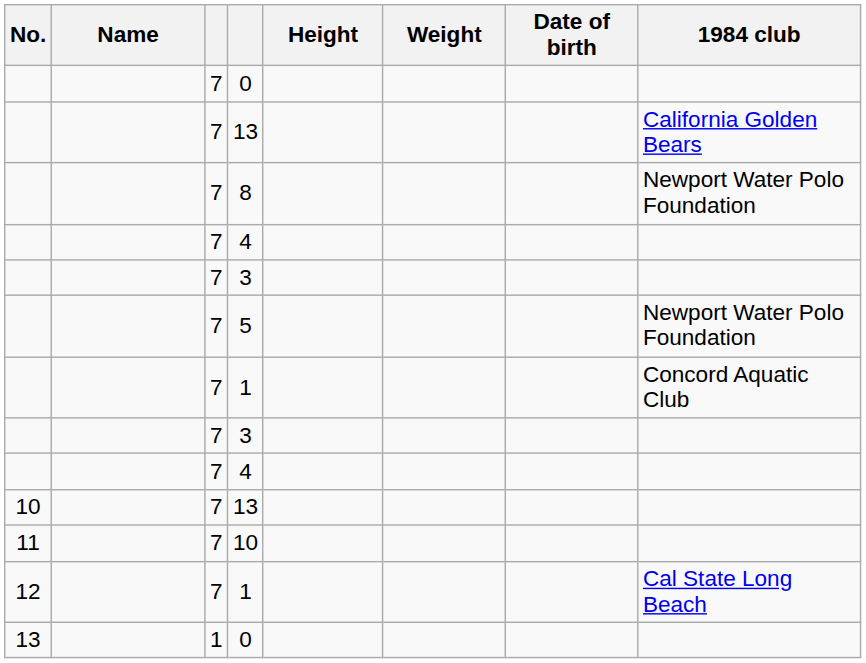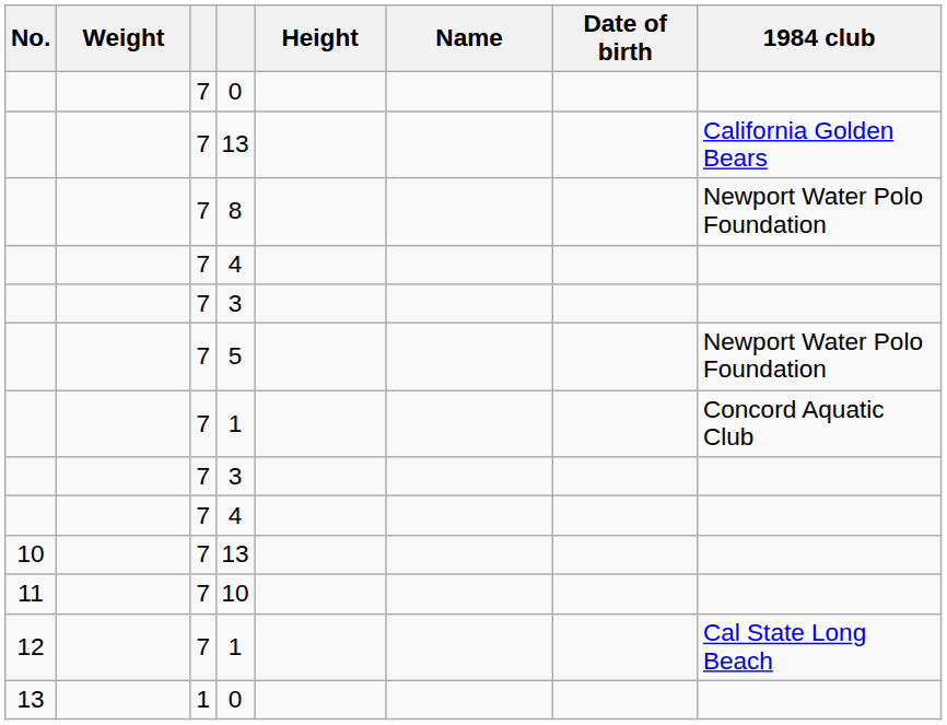 <table class="wikitable sortable" style="text-align:center;">
 <tr>
 <th>No.</th>
-<th style="width:15em">Name</th>
+<th style="width:9em">Weight</th>
 <th></th>
 <th></th>
 <th style="width:9em">Height</th>
-<th style="width:9em">Weight</th>
+<th style="width:15em">Name</th>
 <th style="width:13em">Date of birth</th>
 <th style="width:20em">1984 club</th>
 </tr>
 <tr>
 <td></td>
-<td align=left></td>
+<td></td>
 <td>7</td>
 <td>0</td>
 <td></td>
-<td></td>
+<td align=left></td>
 <td align=right></td>
 <td align=left></td>
 </tr>
 <tr>
 <td></td>
-<td align=left></td>
+<td></td>
 <td>7</td>
 <td>13</td>
 <td></td>
-<td></td>
+<td align=left></td>
 <td align=right></td>
 <td align=left> <a href='#'>California Golden Bears</a></td>
 </tr>
 <tr>
 <td></td>
-<td align=left></td>
+<td></td>
 <td>7</td>
 <td>8</td>
 <td></td>
-<td></td>
+<td align=left></td>
 <td align=right></td>
 <td align=left> Newport Water Polo Foundation</td>
 </tr>
 <tr>
 <td></td>
-<td align=left></td>
+<td></td>
 <td>7</td>
 <td>4</td>
 <td></td>
-<td></td>
+<td align=left></td>
 <td align=right></td>
 <td align=left></td>
 </tr>
 <tr>
 <td></td>
-<td align=left></td>
+<td></td>
 <td>7</td>
 <td>3</td>
 <td></td>
-<td></td>
+<td align=left></td>
 <td align=right></td>
 <td align=left></td>
 </tr>
 <tr>
 <td></td>
-<td align=left></td>
+<td></td>
 <td>7</td>
 <td>5</td>
 <td></td>
-<td></td>
+<td align=left></td>
 <td align=right></td>
 <td align=left> Newport Water Polo Foundation</td>
 </tr>
 <tr>
 <td></td>
-<td align=left></td>
+<td></td>
 <td>7</td>
 <td>1</td>
 <td></td>
-<td></td>
+<td align=left></td>
 <td align=right></td>
 <td align=left> Concord Aquatic Club</td>
 </tr>
 <tr>
 <td></td>
-<td align=left></td>
+<td></td>
 <td>7</td>
 <td>3</td>
 <td></td>
-<td></td>
+<td align=left></td>
 <td align=right></td>
 <td align=left></td>
 </tr>
 <tr>
 <td></td>
-<td align=left></td>
+<td></td>
 <td>7</td>
 <td>4</td>
 <td></td>
-<td></td>
+<td align=left></td>
 <td align=right></td>
 <td align=left></td>
 </tr>
 <tr>
 <td>10</td>
-<td align=left></td>
+<td></td>
 <td>7</td>
 <td>13</td>
 <td></td>
-<td></td>
+<td align=left></td>
 <td align=right></td>
 <td align=left></td>
 </tr>
 <tr>
 <td>11</td>
-<td align=left></td>
+<td></td>
 <td>7</td>
 <td>10</td>
 <td></td>
-<td></td>
+<td align=left></td>
 <td align=right></td>
 <td align=left></td>
 </tr>
 <tr>
 <td>12</td>
-<td align=left></td>
+<td></td>
 <td>7</td>
 <td>1</td>
 <td></td>
-<td></td>
+<td align=left></td>
 <td align=right></td>
 <td align=left> <a href='#'>Cal State Long Beach</a></td>
 </tr>
 <tr>
 <td>13</td>
-<td align=left></td>
+<td></td>
 <td>1</td>
 <td>0</td>
 <td></td>
-<td></td>
+<td align=left></td>
 <td align=right></td>
 <td align=left></td>
 </tr>
 </table>
